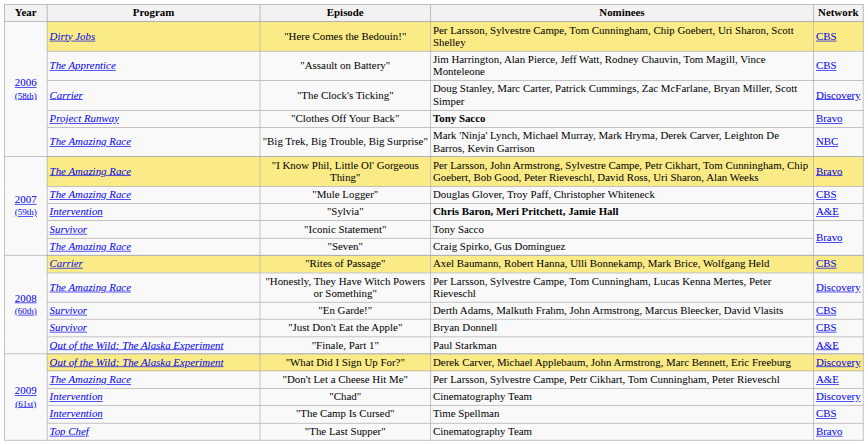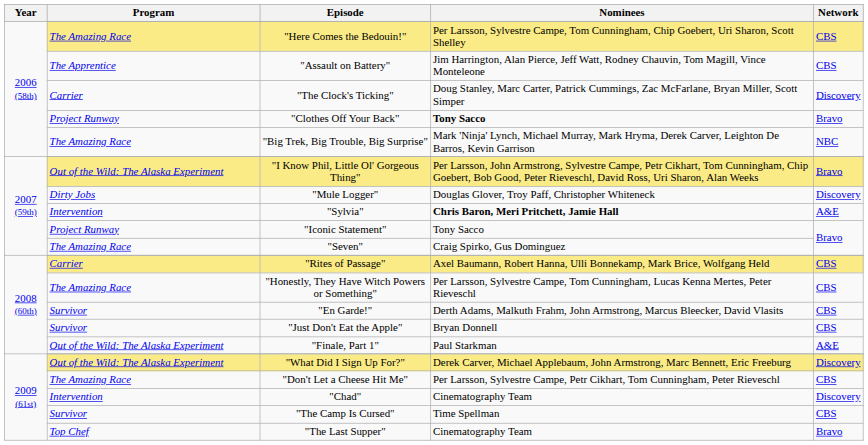 <table class="wikitable" style="width:100%">
 <tr bgcolor="#bebebe">
 <th width="5%">Year</th>
 <th width="25%">Program</th>
 <th width="20%">Episode</th>
 <th width="45%">Nominees</th>
 <th width="5%">Network</th>
 </tr>
 <tr>
 <td rowspan=6 style="text-align:center"><a href='#'>2006</a><br><small><a href='#'>(58th)</a></small><br></td>
 </tr>
 <tr style="background:#FAEB86">
-<td><em><a href='#'>Dirty Jobs</a></em></td>
+<td><em><a href='#'>The Amazing Race</a></em></td>
 <td align=center>"Here Comes the Bedouin!"</td>
 <td>Per Larsson, Sylvestre Campe, Tom Cunningham, Chip Goebert, Uri Sharon, Scott Shelley</td>
 <td><a href='#'>CBS</a></td>
 </tr>
 <tr>
 <td><em><a href='#'>The Apprentice</a></em></td>
 <td align=center>"Assault on Battery"</td>
 <td>Jim Harrington, Alan Pierce, Jeff Watt, Rodney Chauvin, Tom Magill, Vince Monteleone</td>
 <td><a href='#'>CBS</a></td>
 </tr>
 <tr>
 <td><em><a href='#'>Carrier</a></em></td>
 <td align=center>"The Clock's Ticking"</td>
 <td>Doug Stanley, Marc Carter, Patrick Cummings, Zac McFarlane, Bryan Miller, Scott Simper</td>
 <td><a href='#'>Discovery</a></td>
 </tr>
 <tr>
 <td><em><a href='#'>Project Runway</a></em></td>
 <td align=center>"Clothes Off Your Back"</td>
 <td><strong>Tony Sacco</strong></td>
 <td><a href='#'>Bravo</a></td>
 </tr>
 <tr>
 <td><em><a href='#'>The Amazing Race</a></em></td>
 <td align=center>"Big Trek, Big Trouble, Big Surprise"</td>
 <td>Mark 'Ninja' Lynch, Michael Murray, Mark Hryma, Derek Carver, Leighton De Barros, Kevin Garrison</td>
 <td><a href='#'>NBC</a></td>
 </tr>
 <tr>
 <td rowspan=6 style="text-align:center"><a href='#'>2007</a><br><small><a href='#'>(59th)</a></small><br></td>
 </tr>
 <tr style="background:#FAEB86">
-<td><em><a href='#'>The Amazing Race</a></em></td>
+<td><em><a href='#'>Out of the Wild: The Alaska Experiment</a></em></td>
 <td align=center>"I Know Phil, Little Ol' Gorgeous Thing"</td>
 <td>Per Larsson, John Armstrong, Sylvestre Campe, Petr Cikhart, Tom Cunningham, Chip Goebert, Bob Good, Peter Rieveschl, David Ross, Uri Sharon, Alan Weeks</td>
 <td><a href='#'>Bravo</a></td>
 </tr>
 <tr>
-<td><em><a href='#'>The Amazing Race</a></em></td>
+<td><em><a href='#'>Dirty Jobs</a></em></td>
 <td align=center>"Mule Logger"</td>
 <td>Douglas Glover, Troy Paff, Christopher Whiteneck</td>
-<td><a href='#'>CBS</a></td>
+<td><a href='#'>Discovery</a></td>
 </tr>
 <tr>
 <td><em><a href='#'>Intervention</a></em></td>
 <td align=center>"Sylvia"</td>
 <td><strong>Chris Baron, Meri Pritchett, Jamie Hall</strong></td>
 <td><a href='#'>A&E</a></td>
 </tr>
 <tr>
-<td><em><a href='#'>Survivor</a></em></td>
+<td><em><a href='#'>Project Runway</a></em></td>
 <td align=center>"Iconic Statement"</td>
 <td>Tony Sacco</td>
 <td rowspan=2><a href='#'>Bravo</a></td>
 </tr>
 <tr>
 <td><em><a href='#'>The Amazing Race</a></em></td>
 <td align=center>"Seven"</td>
 <td>Craig Spirko, Gus Dominguez</td>
 </tr>
 <tr>
 <td rowspan=6 style="text-align:center"><a href='#'>2008</a><br><small><a href='#'>(60th)</a></small><br></td>
 </tr>
 <tr style="background:#FAEB86">
 <td><em><a href='#'>Carrier</a></em></td>
 <td align=center>"Rites of Passage"</td>
 <td>Axel Baumann, Robert Hanna, Ulli Bonnekamp, Mark Brice, Wolfgang Held</td>
 <td><a href='#'>CBS</a></td>
 </tr>
 <tr>
 <td><em><a href='#'>The Amazing Race</a></em></td>
 <td align=center>"Honestly, They Have Witch Powers or Something"</td>
 <td>Per Larsson, Sylvestre Campe, Tom Cunningham, Lucas Kenna Mertes, Peter Rieveschl</td>
-<td><a href='#'>Discovery</a></td>
+<td><a href='#'>CBS</a></td>
 </tr>
 <tr>
 <td><em><a href='#'>Survivor</a></em></td>
 <td align=center>"En Garde!"</td>
 <td>Derth Adams, Malkuth Frahm, John Armstrong, Marcus Bleecker, David Vlasits</td>
 <td><a href='#'>CBS</a></td>
 </tr>
 <tr>
 <td><em><a href='#'>Survivor</a></em></td>
 <td align=center>"Just Don't Eat the Apple"</td>
 <td>Bryan Donnell</td>
 <td><a href='#'>CBS</a></td>
 </tr>
 <tr>
 <td><em><a href='#'>Out of the Wild: The Alaska Experiment</a></em></td>
 <td align=center>"Finale, Part 1"</td>
 <td>Paul Starkman</td>
 <td><a href='#'>A&E</a></td>
 </tr>
 <tr>
 <td rowspan=6 style="text-align:center"><a href='#'>2009</a><br><small><a href='#'>(61st)</a></small><br></td>
 </tr>
 <tr style="background:#FAEB86">
 <td><em><a href='#'>Out of the Wild: The Alaska Experiment</a></em></td>
 <td align=center>"What Did I Sign Up For?"</td>
 <td>Derek Carver, Michael Applebaum, John Armstrong, Marc Bennett, Eric Freeburg</td>
 <td><a href='#'>Discovery</a></td>
 </tr>
 <tr>
 <td><em><a href='#'>The Amazing Race</a></em></td>
 <td align=center>"Don't Let a Cheese Hit Me"</td>
 <td>Per Larsson, Sylvestre Campe, Petr Cikhart, Tom Cunningham, Peter Rieveschl</td>
-<td><a href='#'>A&E</a></td>
+<td><a href='#'>CBS</a></td>
 </tr>
 <tr>
 <td><em><a href='#'>Intervention</a></em></td>
 <td align=center>"Chad"</td>
 <td>Cinematography Team</td>
 <td><a href='#'>Discovery</a></td>
 </tr>
 <tr>
-<td><em><a href='#'>Intervention</a></em></td>
+<td><em><a href='#'>Survivor</a></em></td>
 <td align=center>"The Camp Is Cursed"</td>
 <td>Time Spellman</td>
 <td><a href='#'>CBS</a></td>
 </tr>
 <tr>
 <td><em><a href='#'>Top Chef</a></em></td>
 <td align=center>"The Last Supper"</td>
 <td>Cinematography Team</td>
 <td><a href='#'>Bravo</a></td>
 </tr>
 </table>
